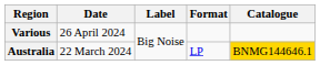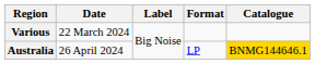 <table class="wikitable plainrowheaders">
 <tr>
 <th scope="col">Region</th>
 <th scope="col">Date</th>
 <th scope="col">Label</th>
 <th scope="col">Format</th>
 <th scope="col">Catalogue</th>
 </tr>
 <tr>
 <th scope="row">Various</th>
-<td>26 April 2024</td>
+<td>22 March 2024</td>
 <td rowspan="2">Big Noise</td>
 <td></td>
 <td></td>
 </tr>
 <tr>
 <th scope="row">Australia</th>
-<td>22 March 2024</td>
+<td>26 April 2024</td>
 <td><a href='#'>LP</a></td>
 <td style="background: gold;">BNMG144646.1</td>
 </tr>
 </table>
